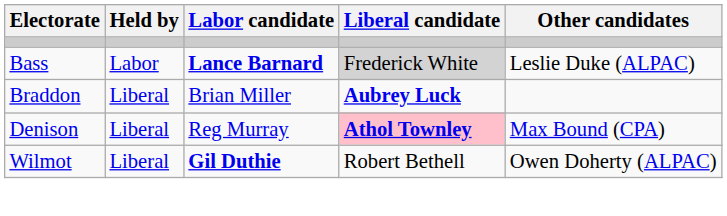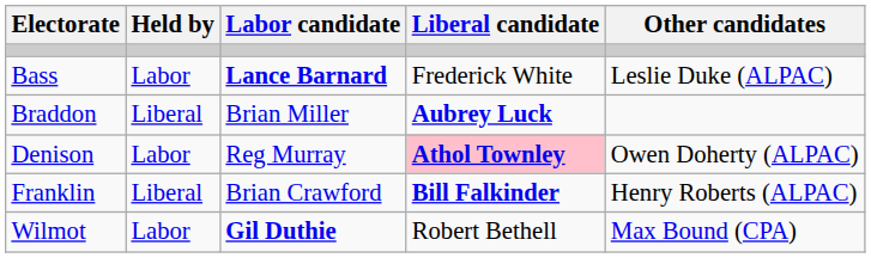 <table class="wikitable">
 <tr>
 <th>Electorate</th>
 <th>Held by</th>
 <th><a href='#'>Labor</a> candidate</th>
 <th><a href='#'>Liberal</a> candidate</th>
 <th>Other candidates</th>
 </tr>
 <tr bgcolor="#cccccc">
 <td></td>
 <td></td>
 <td></td>
 <td></td>
 <td></td>
 </tr>
 <tr>
 <td><a href='#'>Bass</a></td>
 <td><a href='#'>Labor</a></td>
 <td><strong><a href='#'>Lance Barnard</a></strong></td>
-<td style="background: lightgrey;">Frederick White</td>
+<td>Frederick White</td>
 <td>Leslie Duke (<a href='#'>ALPAC</a>)</td>
 </tr>
 <tr>
 <td><a href='#'>Braddon</a></td>
 <td><a href='#'>Liberal</a></td>
 <td><a href='#'>Brian Miller</a></td>
 <td><strong><a href='#'>Aubrey Luck</a></strong></td>
 <td></td>
 </tr>
 <tr>
 <td><a href='#'>Denison</a></td>
-<td><a href='#'>Liberal</a></td>
+<td><a href='#'>Labor</a></td>
 <td><a href='#'>Reg Murray</a></td>
 <td style="background: pink;"><strong><a href='#'>Athol Townley</a></strong></td>
-<td><a href='#'>Max Bound</a> (<a href='#'>CPA</a>)</td>
+<td>Owen Doherty (<a href='#'>ALPAC</a>)</td>
+</tr>
+<tr>
+<td><a href='#'>Franklin</a></td>
+<td><a href='#'>Liberal</a></td>
+<td><a href='#'>Brian Crawford</a></td>
+<td><strong><a href='#'>Bill Falkinder</a></strong></td>
+<td>Henry Roberts (<a href='#'>ALPAC</a>)</td>
 </tr>
 <tr>
 <td><a href='#'>Wilmot</a></td>
-<td><a href='#'>Liberal</a></td>
+<td><a href='#'>Labor</a></td>
 <td><strong><a href='#'>Gil Duthie</a></strong></td>
 <td>Robert Bethell</td>
-<td>Owen Doherty (<a href='#'>ALPAC</a>)</td>
+<td><a href='#'>Max Bound</a> (<a href='#'>CPA</a>)</td>
 </tr>
 </table>
